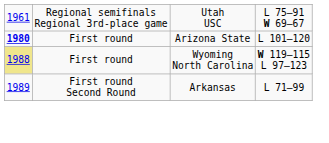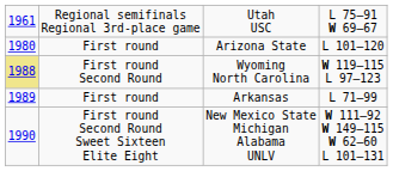 <table class="wikitable">
 <tr align="center">
 <td><a href='#'>1961</a></td>
 <td>Regional semifinals<br>Regional 3rd-place game</td>
 <td>Utah<br>USC</td>
 <td>L 75–91<br><strong>W</strong> 69–67</td>
 </tr>
 <tr align="center">
-<td><strong><a href='#'>1980</a></strong></td>
+<td><a href='#'>1980</a></td>
 <td>First round</td>
 <td>Arizona State</td>
 <td>L 101–120</td>
 </tr>
 <tr align="center">
 <td style="background: khaki;"><a href='#'>1988</a></td>
-<td>First round</td>
+<td>First round<br>Second Round</td>
 <td>Wyoming<br>North Carolina</td>
 <td><strong>W</strong> 119–115<br>L 97–123</td>
 </tr>
 <tr align="center">
 <td><a href='#'>1989</a></td>
-<td>First round<br>Second Round</td>
+<td>First round</td>
 <td>Arkansas</td>
 <td>L 71–99</td>
 </tr>
+<tr align="center">
+<td><a href='#'>1990</a></td>
+<td>First round<br>Second Round<br>Sweet Sixteen<br>Elite Eight</td>
+<td>New Mexico State<br>Michigan<br>Alabama<br>UNLV</td>
+<td><strong>W</strong> 111–92<br><strong>W</strong> 149–115<br><strong>W</strong> 62–60<br>L 101–131</td>
+</tr>
 </table>
